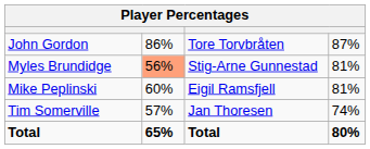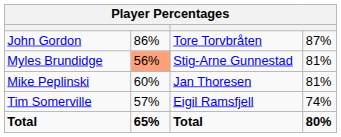 <table class="wikitable">
 <tr>
 <th colspan=4 width=400>Player Percentages</th>
 </tr>
 <tr>
 <th colspan=2 width=200></th>
 <th colspan=2 width=200></th>
 </tr>
 <tr>
 <td><a href='#'>John Gordon</a></td>
 <td>86%</td>
 <td><a href='#'>Tore Torvbråten</a></td>
 <td>87%</td>
 </tr>
 <tr>
 <td><a href='#'>Myles Brundidge</a></td>
 <td style="background: lightsalmon;">56%</td>
 <td><a href='#'>Stig-Arne Gunnestad</a></td>
 <td>81%</td>
 </tr>
 <tr>
 <td><a href='#'>Mike Peplinski</a></td>
 <td>60%</td>
-<td><a href='#'>Eigil Ramsfjell</a></td>
+<td><a href='#'>Jan Thoresen</a></td>
 <td>81%</td>
 </tr>
 <tr>
 <td><a href='#'>Tim Somerville</a></td>
 <td>57%</td>
-<td><a href='#'>Jan Thoresen</a></td>
+<td><a href='#'>Eigil Ramsfjell</a></td>
 <td>74%</td>
 </tr>
 <tr>
 <td><strong>Total</strong></td>
 <td><strong>65%</strong></td>
 <td><strong>Total</strong></td>
 <td><strong>80%</strong></td>
 </tr>
 </table>
